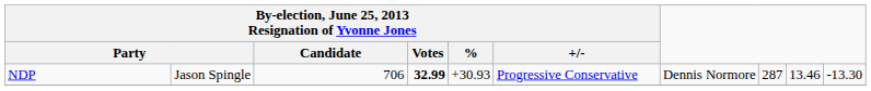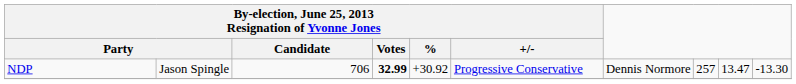 <table class="wikitable">
 <tr>
 <th colspan="6">By-election, June 25, 2013<br>Resignation of <a href='#'>Yvonne Jones</a></th>
 </tr>
 <tr>
 <th colspan="2" style="width: 200px">Party</th>
 <th style="width: 170px">Candidate</th>
 <th style="width: 40px">Votes</th>
 <th style="width: 40px">%</th>
 <th style="width: 40px">+/-</th>
 </tr>
 <tr>
 <td style="width: 185px"><a href='#'>NDP</a></td>
 <td>Jason Spingle</td>
 <td align=right>706</td>
 <td align=right><strong>32.99</strong></td>
-<td align=right>+30.93<br></td>
+<td align=right>+30.92<br></td>
 <td style="width: 185px"><a href='#'>Progressive Conservative</a></td>
 <td>Dennis Normore</td>
-<td align=right>287</td>
-<td align=right>13.46</td>
+<td align=right>257</td>
+<td align=right>13.47</td>
 <td align=right>-13.30</td>
 </tr>
 <tr>
 </tr>
 </table>
